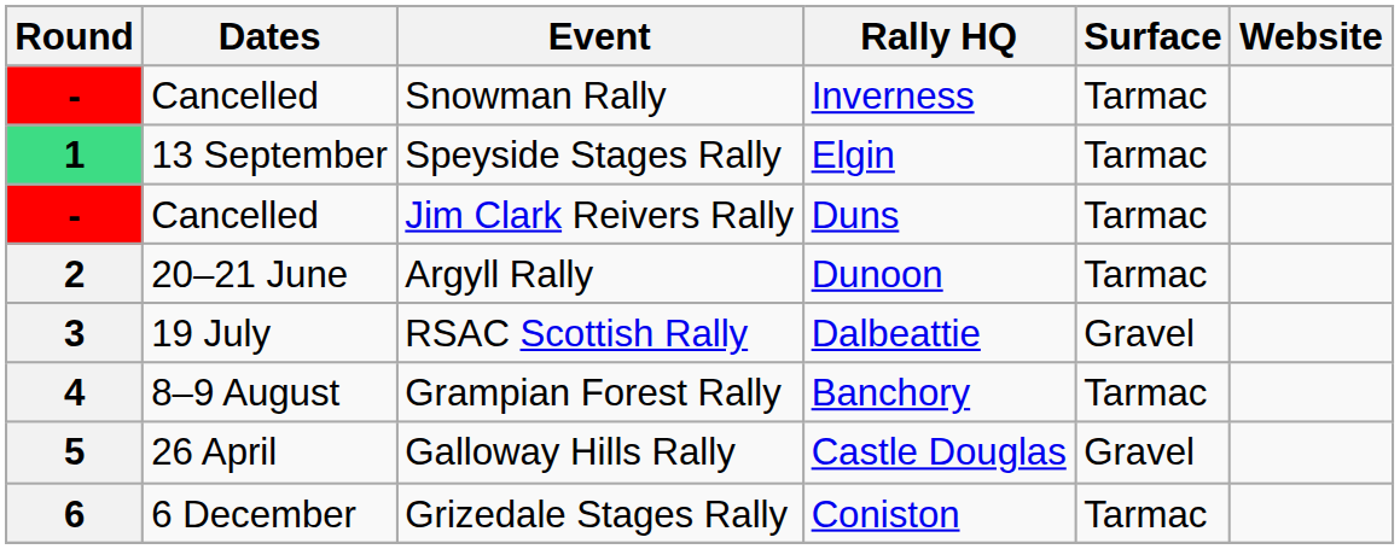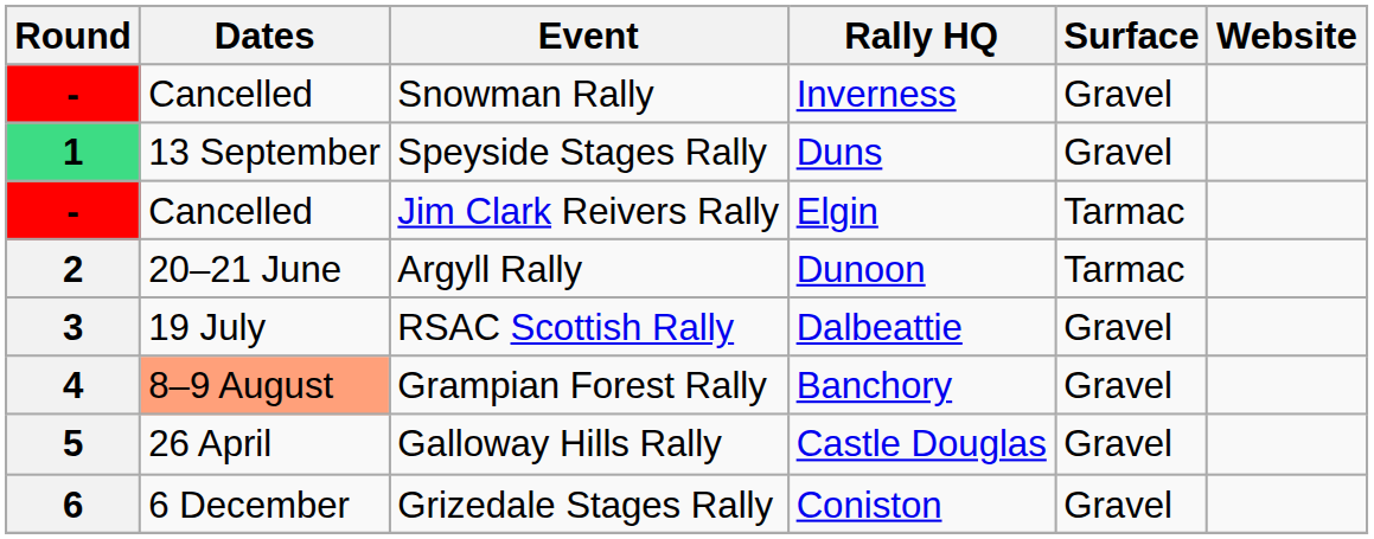 <table class="wikitable" style="font-size: 95%;">
 <tr>
 <th>Round</th>
 <th>Dates</th>
 <th>Event</th>
 <th>Rally HQ</th>
 <th>Surface</th>
 <th>Website</th>
 </tr>
 <tr>
 <th style="background:#FF0000;">-</th>
 <td><span>Cancelled</span></td>
 <td>Snowman Rally</td>
 <td><a href='#'>Inverness</a></td>
-<td>Tarmac</td>
+<td>Gravel</td>
 <td></td>
 </tr>
 <tr>
 <th style="background:#3DDC84;">1</th>
 <td>13 September</td>
 <td>Speyside Stages Rally</td>
-<td><a href='#'>Elgin</a></td>
-<td>Tarmac</td>
+<td><a href='#'>Duns</a></td>
+<td>Gravel</td>
 <td></td>
 </tr>
 <tr>
 <th style="background:#FF0000;">-</th>
 <td><span>Cancelled</span></td>
 <td><a href='#'>Jim Clark</a> Reivers Rally</td>
-<td><a href='#'>Duns</a></td>
+<td><a href='#'>Elgin</a></td>
 <td>Tarmac</td>
 <td></td>
 </tr>
 <tr>
 <th>2</th>
 <td>20–21 June</td>
 <td>Argyll Rally</td>
 <td><a href='#'>Dunoon</a></td>
 <td>Tarmac</td>
 <td></td>
 </tr>
 <tr>
 <th>3</th>
 <td>19 July</td>
 <td>RSAC <a href='#'>Scottish Rally</a></td>
 <td><a href='#'>Dalbeattie</a></td>
 <td>Gravel</td>
 <td></td>
 </tr>
 <tr>
 <th>4</th>
-<td>8–9 August</td>
+<td style="background: lightsalmon;">8–9 August</td>
 <td>Grampian Forest Rally</td>
 <td><a href='#'>Banchory</a></td>
-<td>Tarmac</td>
+<td>Gravel</td>
 <td></td>
 </tr>
 <tr>
 <th>5</th>
 <td>26 April</td>
 <td>Galloway Hills Rally</td>
 <td><a href='#'>Castle Douglas</a></td>
 <td>Gravel</td>
 <td></td>
 </tr>
 <tr>
 <th>6</th>
 <td>6 December</td>
 <td>Grizedale Stages Rally</td>
 <td><a href='#'>Coniston</a></td>
-<td>Tarmac</td>
+<td>Gravel</td>
 <td></td>
 </tr>
 <tr>
 </tr>
 </table>
